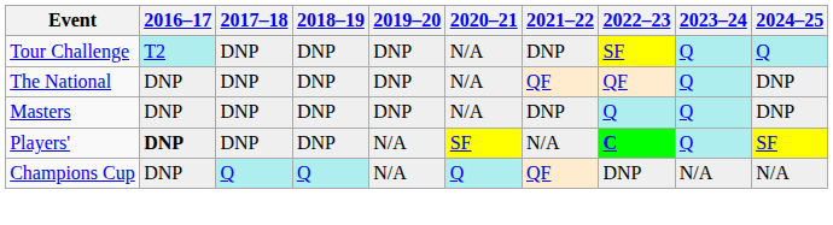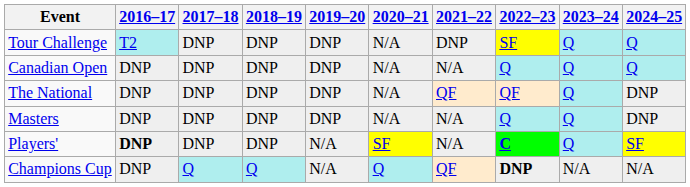 <table class="wikitable" border="1">
 <tr>
 <th>Event</th>
 <th><a href='#'>2016–17</a></th>
 <th><a href='#'>2017–18</a></th>
 <th><a href='#'>2018–19</a></th>
 <th><a href='#'>2019–20</a></th>
 <th><a href='#'>2020–21</a></th>
 <th><a href='#'>2021–22</a></th>
 <th><a href='#'>2022–23</a></th>
 <th><a href='#'>2023–24</a></th>
 <th><a href='#'>2024–25</a></th>
 </tr>
 <tr>
 <td><a href='#'>Tour Challenge</a></td>
 <td style="background:#afeeee;"><a href='#'>T2</a></td>
 <td style="background:#EFEFEF;">DNP</td>
 <td style="background:#EFEFEF;">DNP</td>
 <td style="background:#EFEFEF;">DNP</td>
 <td style="background:#EFEFEF;">N/A</td>
 <td style="background:#EFEFEF;">DNP</td>
 <td style="background:yellow;"><a href='#'>SF</a></td>
 <td style="background:#afeeee;"><a href='#'>Q</a></td>
 <td style="background:#afeeee;"><a href='#'>Q</a></td>
 </tr>
 <tr>
+<td><a href='#'>Canadian Open</a></td>
+<td style="background:#EFEFEF;">DNP</td>
+<td style="background:#EFEFEF;">DNP</td>
+<td style="background:#EFEFEF;">DNP</td>
+<td style="background:#EFEFEF;">DNP</td>
+<td style="background:#EFEFEF;">N/A</td>
+<td style="background:#EFEFEF;">N/A</td>
+<td style="background:#afeeee;"><a href='#'>Q</a></td>
+<td style="background:#afeeee;"><a href='#'>Q</a></td>
+<td style="background:#afeeee;"><a href='#'>Q</a></td>
+</tr>
+<tr>
 <td><a href='#'>The National</a></td>
 <td style="background:#EFEFEF;">DNP</td>
 <td style="background:#EFEFEF;">DNP</td>
 <td style="background:#EFEFEF;">DNP</td>
 <td style="background:#EFEFEF;">DNP</td>
 <td style="background:#EFEFEF;">N/A</td>
 <td style="background:#ffebcd;"><a href='#'>QF</a></td>
 <td style="background:#ffebcd;"><a href='#'>QF</a></td>
 <td style="background:#afeeee;"><a href='#'>Q</a></td>
 <td style="background:#EFEFEF;">DNP</td>
 </tr>
 <tr>
 <td><a href='#'>Masters</a></td>
 <td style="background:#EFEFEF;">DNP</td>
 <td style="background:#EFEFEF;">DNP</td>
 <td style="background:#EFEFEF;">DNP</td>
 <td style="background:#EFEFEF;">DNP</td>
 <td style="background:#EFEFEF;">N/A</td>
-<td style="background:#EFEFEF;">DNP</td>
+<td style="background:#EFEFEF;">N/A</td>
 <td style="background:#afeeee;"><a href='#'>Q</a></td>
 <td style="background:#afeeee;"><a href='#'>Q</a></td>
 <td style="background:#EFEFEF;">DNP</td>
 </tr>
 <tr>
 <td><a href='#'>Players'</a></td>
 <td style="background:#EFEFEF;"><strong>DNP</strong></td>
 <td style="background:#EFEFEF;">DNP</td>
 <td style="background:#EFEFEF;">DNP</td>
 <td style="background:#EFEFEF;">N/A</td>
 <td style="background:yellow;"><a href='#'>SF</a></td>
 <td style="background:#EFEFEF;">N/A</td>
 <td style="background:#00ff00;"><strong><a href='#'>C</a></strong></td>
 <td style="background:#afeeee;"><a href='#'>Q</a></td>
 <td style="background:yellow;"><a href='#'>SF</a></td>
 </tr>
 <tr>
 <td><a href='#'>Champions Cup</a></td>
 <td style="background:#EFEFEF;">DNP</td>
 <td style="background:#afeeee;"><a href='#'>Q</a></td>
 <td style="background:#afeeee;"><a href='#'>Q</a></td>
 <td style="background:#EFEFEF;">N/A</td>
 <td style="background:#afeeee;"><a href='#'>Q</a></td>
 <td style="background:#ffebcd;"><a href='#'>QF</a></td>
-<td style="background:#EFEFEF;">DNP</td>
+<td style="background:#EFEFEF;"><strong>DNP</strong></td>
 <td style="background:#EFEFEF;">N/A</td>
 <td style="background:#EFEFEF;">N/A</td>
 </tr>
 </table>
